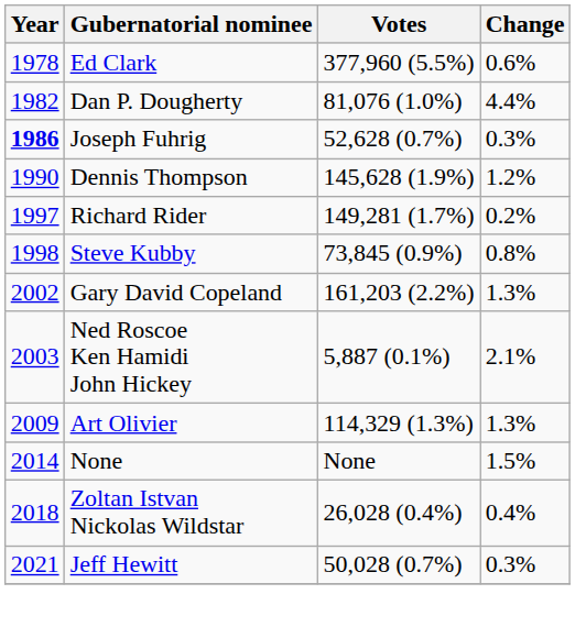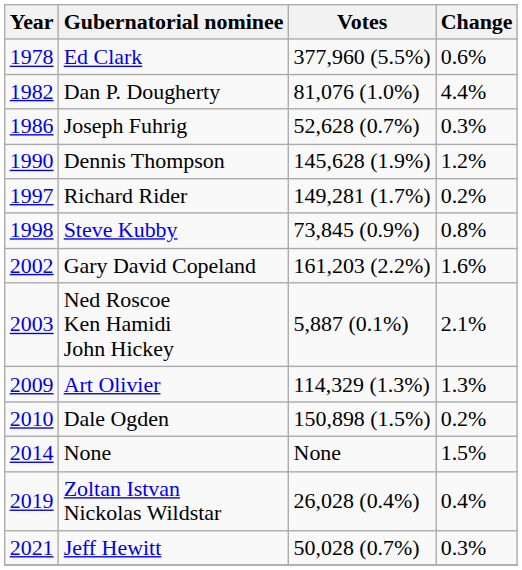 <table class="wikitable">
 <tr>
 <th>Year</th>
 <th>Gubernatorial nominee</th>
 <th>Votes</th>
 <th>Change</th>
 </tr>
 <tr>
 <td><a href='#'>1978</a></td>
 <td><a href='#'>Ed Clark</a></td>
 <td>377,960 (5.5%)</td>
 <td> 0.6%</td>
 </tr>
 <tr>
 <td><a href='#'>1982</a></td>
 <td>Dan P. Dougherty</td>
 <td>81,076 (1.0%)</td>
 <td> 4.4%</td>
 </tr>
 <tr>
-<td><strong><a href='#'>1986</a></strong></td>
+<td><a href='#'>1986</a></td>
 <td>Joseph Fuhrig</td>
 <td>52,628 (0.7%)</td>
 <td> 0.3%</td>
 </tr>
 <tr>
 <td><a href='#'>1990</a></td>
 <td>Dennis Thompson</td>
 <td>145,628 (1.9%)</td>
 <td> 1.2%</td>
 </tr>
 <tr>
 <td><a href='#'>1997</a></td>
 <td>Richard Rider</td>
 <td>149,281 (1.7%)</td>
 <td> 0.2%</td>
 </tr>
 <tr>
 <td><a href='#'>1998</a></td>
 <td><a href='#'>Steve Kubby</a></td>
 <td>73,845 (0.9%)</td>
 <td> 0.8%</td>
 </tr>
 <tr>
 <td><a href='#'>2002</a></td>
 <td>Gary David Copeland</td>
 <td>161,203 (2.2%)</td>
-<td> 1.3%</td>
+<td> 1.6%</td>
 </tr>
 <tr>
 <td><a href='#'>2003</a></td>
 <td>Ned Roscoe<br>Ken Hamidi<br>John Hickey</td>
 <td>5,887 (0.1%)</td>
 <td> 2.1%</td>
 </tr>
 <tr>
 <td><a href='#'>2009</a></td>
 <td><a href='#'>Art Olivier</a></td>
 <td>114,329 (1.3%)</td>
 <td> 1.3%</td>
 </tr>
 <tr>
+<td><a href='#'>2010</a></td>
+<td>Dale Ogden</td>
+<td>150,898 (1.5%)</td>
+<td> 0.2%</td>
+</tr>
+<tr>
 <td><a href='#'>2014</a></td>
 <td>None</td>
 <td>None</td>
 <td> 1.5%</td>
 </tr>
 <tr>
-<td><a href='#'>2018</a></td>
+<td><a href='#'>2019</a></td>
 <td><a href='#'>Zoltan Istvan</a><br>Nickolas Wildstar</td>
 <td>26,028 (0.4%)</td>
 <td> 0.4%</td>
 </tr>
 <tr>
 <td><a href='#'>2021</a></td>
 <td><a href='#'>Jeff Hewitt</a></td>
 <td>50,028 (0.7%)</td>
 <td> 0.3%</td>
 </tr>
 <tr>
 </tr>
 </table>
